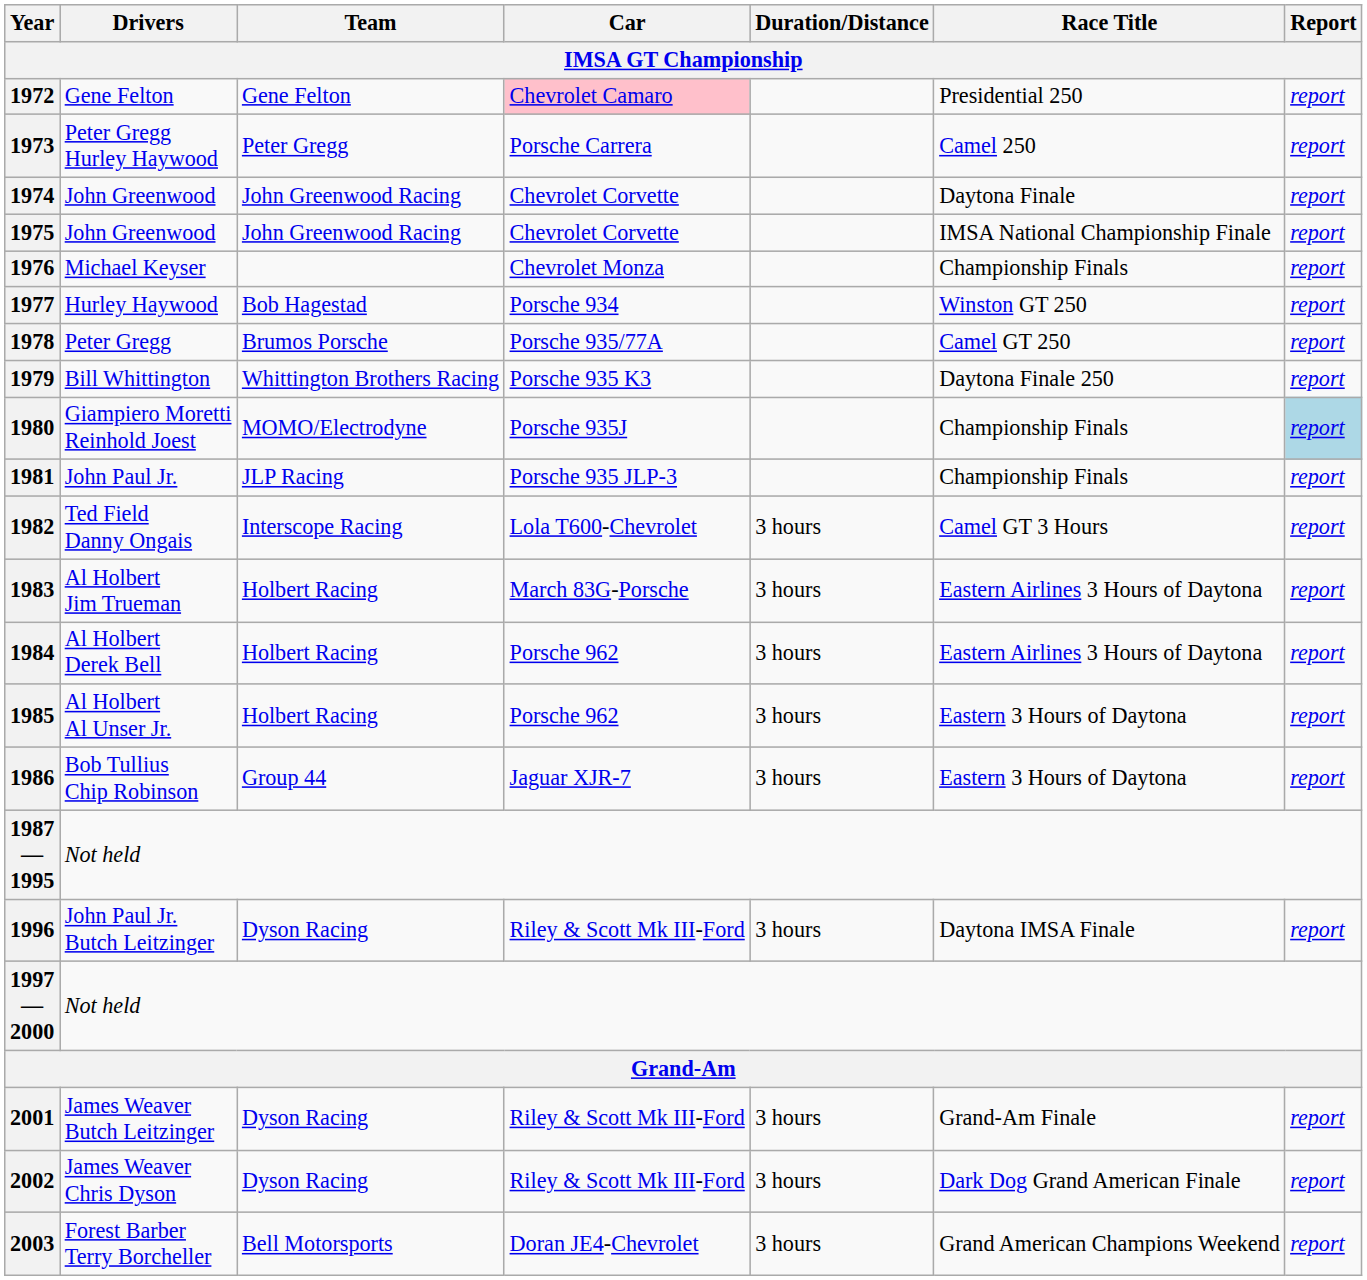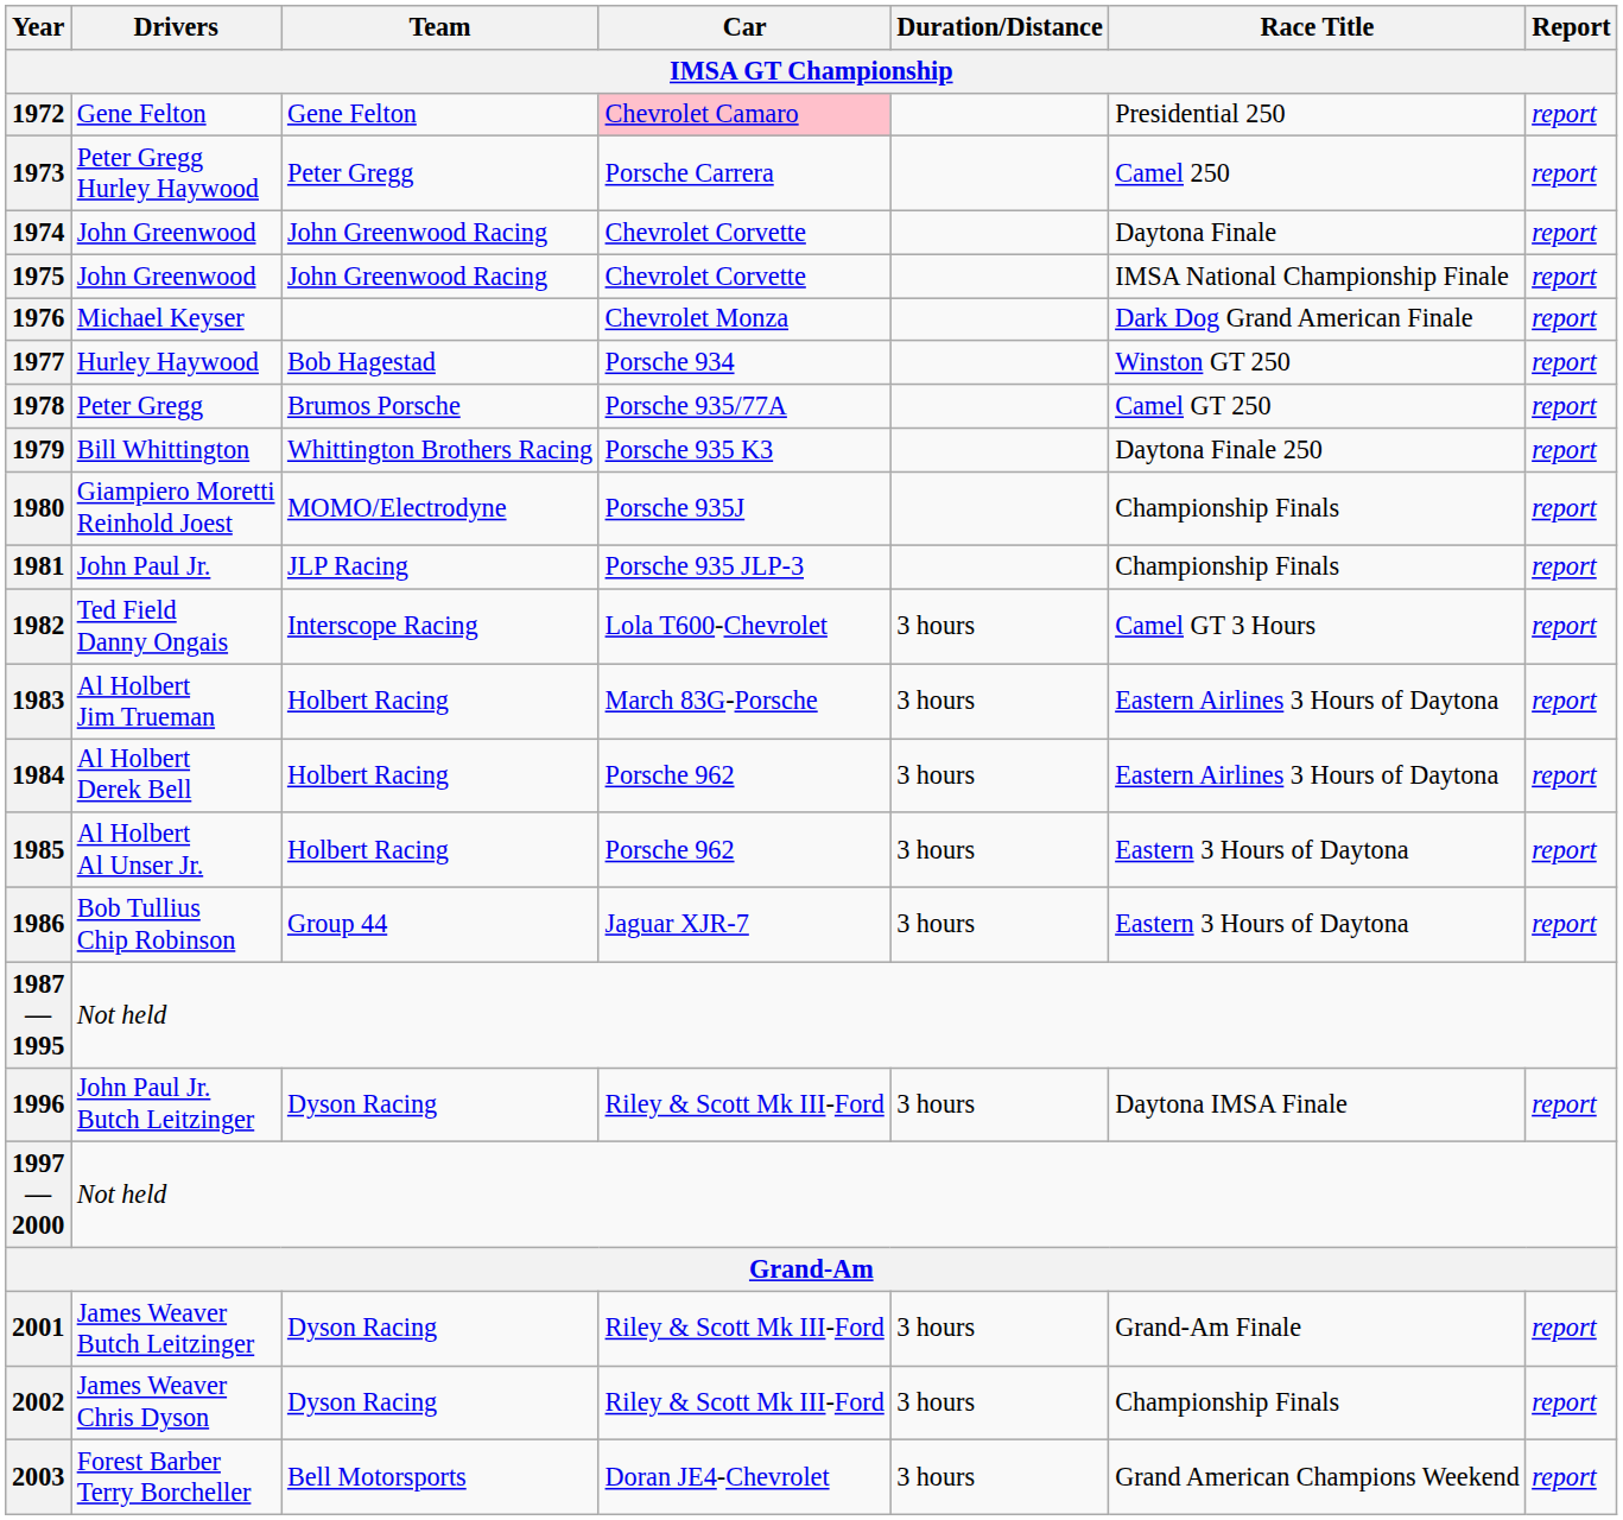 <table class="wikitable" style="font-size: 90%;">
 <tr>
 <th>Year</th>
 <th>Drivers</th>
 <th>Team</th>
 <th>Car</th>
 <th>Duration/Distance</th>
 <th>Race Title</th>
 <th>Report</th>
 </tr>
 <tr>
 <th colspan="7"><a href='#'>IMSA GT Championship</a></th>
 </tr>
 <tr>
 <th>1972</th>
 <td> <a href='#'>Gene Felton</a></td>
 <td> <a href='#'>Gene Felton</a></td>
 <td style="background: pink;"><a href='#'>Chevrolet Camaro</a></td>
 <td></td>
 <td>Presidential 250</td>
 <td><em><a href='#'>report</a></em></td>
 </tr>
 <tr>
 <th>1973</th>
 <td> <a href='#'>Peter Gregg</a><br> <a href='#'>Hurley Haywood</a></td>
 <td> <a href='#'>Peter Gregg</a></td>
 <td><a href='#'>Porsche Carrera</a></td>
 <td></td>
 <td><a href='#'>Camel</a> 250</td>
 <td><em><a href='#'>report</a></em></td>
 </tr>
 <tr>
 <th>1974</th>
 <td> <a href='#'>John Greenwood</a></td>
 <td> <a href='#'>John Greenwood Racing</a></td>
 <td><a href='#'>Chevrolet Corvette</a></td>
 <td></td>
 <td>Daytona Finale</td>
 <td><em><a href='#'>report</a></em></td>
 </tr>
 <tr>
 <th>1975</th>
 <td> <a href='#'>John Greenwood</a></td>
 <td> <a href='#'>John Greenwood Racing</a></td>
 <td><a href='#'>Chevrolet Corvette</a></td>
 <td></td>
 <td>IMSA National Championship Finale</td>
 <td><em><a href='#'>report</a></em></td>
 </tr>
 <tr>
 <th>1976</th>
 <td> <a href='#'>Michael Keyser</a></td>
 <td></td>
 <td><a href='#'>Chevrolet Monza</a></td>
 <td></td>
-<td>Championship Finals</td>
+<td><a href='#'>Dark Dog</a> Grand American Finale</td>
 <td><em><a href='#'>report</a></em></td>
 </tr>
 <tr>
 <th>1977</th>
 <td> <a href='#'>Hurley Haywood</a></td>
 <td> <a href='#'>Bob Hagestad</a></td>
 <td><a href='#'>Porsche 934</a></td>
 <td></td>
 <td><a href='#'>Winston</a> GT 250</td>
 <td><em><a href='#'>report</a></em></td>
 </tr>
 <tr>
 <th>1978</th>
 <td> <a href='#'>Peter Gregg</a></td>
 <td> <a href='#'>Brumos Porsche</a></td>
 <td><a href='#'>Porsche 935/77A</a></td>
 <td></td>
 <td><a href='#'>Camel</a> GT 250</td>
 <td><em><a href='#'>report</a></em></td>
 </tr>
 <tr>
 <th>1979</th>
 <td> <a href='#'>Bill Whittington</a></td>
 <td> <a href='#'>Whittington Brothers Racing</a></td>
 <td><a href='#'>Porsche 935 K3</a></td>
 <td></td>
 <td>Daytona Finale 250</td>
 <td><em><a href='#'>report</a></em></td>
 </tr>
 <tr>
 <th>1980</th>
 <td> <a href='#'>Giampiero Moretti</a><br> <a href='#'>Reinhold Joest</a></td>
 <td> <a href='#'>MOMO/Electrodyne</a></td>
 <td><a href='#'>Porsche 935J</a></td>
 <td></td>
 <td>Championship Finals</td>
-<td style="background: lightblue;"><em><a href='#'>report</a></em></td>
+<td><em><a href='#'>report</a></em></td>
 </tr>
 <tr>
 <th>1981</th>
 <td> <a href='#'>John Paul Jr.</a></td>
 <td> <a href='#'>JLP Racing</a></td>
 <td><a href='#'>Porsche 935 JLP-3</a></td>
 <td></td>
 <td>Championship Finals</td>
 <td><em><a href='#'>report</a></em></td>
 </tr>
 <tr>
 <th>1982</th>
 <td> <a href='#'>Ted Field</a><br> <a href='#'>Danny Ongais</a></td>
 <td> <a href='#'>Interscope Racing</a></td>
 <td><a href='#'>Lola T600</a>-<a href='#'>Chevrolet</a></td>
 <td>3 hours</td>
 <td><a href='#'>Camel</a> GT 3 Hours</td>
 <td><em><a href='#'>report</a></em></td>
 </tr>
 <tr>
 <th>1983</th>
 <td> <a href='#'>Al Holbert</a><br> <a href='#'>Jim Trueman</a></td>
 <td> <a href='#'>Holbert Racing</a></td>
 <td><a href='#'>March 83G</a>-<a href='#'>Porsche</a></td>
 <td>3 hours</td>
 <td><a href='#'>Eastern Airlines</a> 3 Hours of Daytona</td>
 <td><em><a href='#'>report</a></em></td>
 </tr>
 <tr>
 <th>1984</th>
 <td> <a href='#'>Al Holbert</a><br> <a href='#'>Derek Bell</a></td>
 <td> <a href='#'>Holbert Racing</a></td>
 <td><a href='#'>Porsche 962</a></td>
 <td>3 hours</td>
 <td><a href='#'>Eastern Airlines</a> 3 Hours of Daytona</td>
 <td><em><a href='#'>report</a></em></td>
 </tr>
 <tr>
 <th>1985</th>
 <td> <a href='#'>Al Holbert</a><br> <a href='#'>Al Unser Jr.</a></td>
 <td> <a href='#'>Holbert Racing</a></td>
 <td><a href='#'>Porsche 962</a></td>
 <td>3 hours</td>
 <td><a href='#'>Eastern</a> 3 Hours of Daytona</td>
 <td><em><a href='#'>report</a></em></td>
 </tr>
 <tr>
 <th>1986</th>
 <td> <a href='#'>Bob Tullius</a><br> <a href='#'>Chip Robinson</a></td>
 <td> <a href='#'>Group 44</a></td>
 <td><a href='#'>Jaguar XJR-7</a></td>
 <td>3 hours</td>
 <td><a href='#'>Eastern</a> 3 Hours of Daytona</td>
 <td><em><a href='#'>report</a></em></td>
 </tr>
 <tr>
 <th>1987<br>—<br>1995</th>
 <td colspan="6"><em>Not held</em></td>
 </tr>
 <tr>
 <th>1996</th>
 <td> <a href='#'>John Paul Jr.</a><br> <a href='#'>Butch Leitzinger</a></td>
 <td> <a href='#'>Dyson Racing</a></td>
 <td><a href='#'>Riley & Scott Mk III</a>-<a href='#'>Ford</a></td>
 <td>3 hours</td>
 <td>Daytona IMSA Finale</td>
 <td><em><a href='#'>report</a></em></td>
 </tr>
 <tr>
 <th>1997<br>—<br>2000</th>
 <td colspan="6"><em>Not held</em></td>
 </tr>
 <tr>
 <th colspan="7"><a href='#'>Grand-Am</a></th>
 </tr>
 <tr>
 <th>2001</th>
 <td> <a href='#'>James Weaver</a><br> <a href='#'>Butch Leitzinger</a></td>
 <td> <a href='#'>Dyson Racing</a></td>
 <td><a href='#'>Riley & Scott Mk III</a>-<a href='#'>Ford</a></td>
 <td>3 hours</td>
 <td>Grand-Am Finale</td>
 <td><em><a href='#'>report</a></em></td>
 </tr>
 <tr>
 <th>2002</th>
 <td> <a href='#'>James Weaver</a><br> <a href='#'>Chris Dyson</a></td>
 <td> <a href='#'>Dyson Racing</a></td>
 <td><a href='#'>Riley & Scott Mk III</a>-<a href='#'>Ford</a></td>
 <td>3 hours</td>
-<td><a href='#'>Dark Dog</a> Grand American Finale</td>
+<td>Championship Finals</td>
 <td><em><a href='#'>report</a></em></td>
 </tr>
 <tr>
 <th>2003</th>
 <td> <a href='#'>Forest Barber</a><br> <a href='#'>Terry Borcheller</a></td>
 <td> <a href='#'>Bell Motorsports</a></td>
 <td><a href='#'>Doran JE4</a>-<a href='#'>Chevrolet</a></td>
 <td>3 hours</td>
 <td>Grand American Champions Weekend</td>
 <td><em><a href='#'>report</a></em></td>
 </tr>
 </table>
